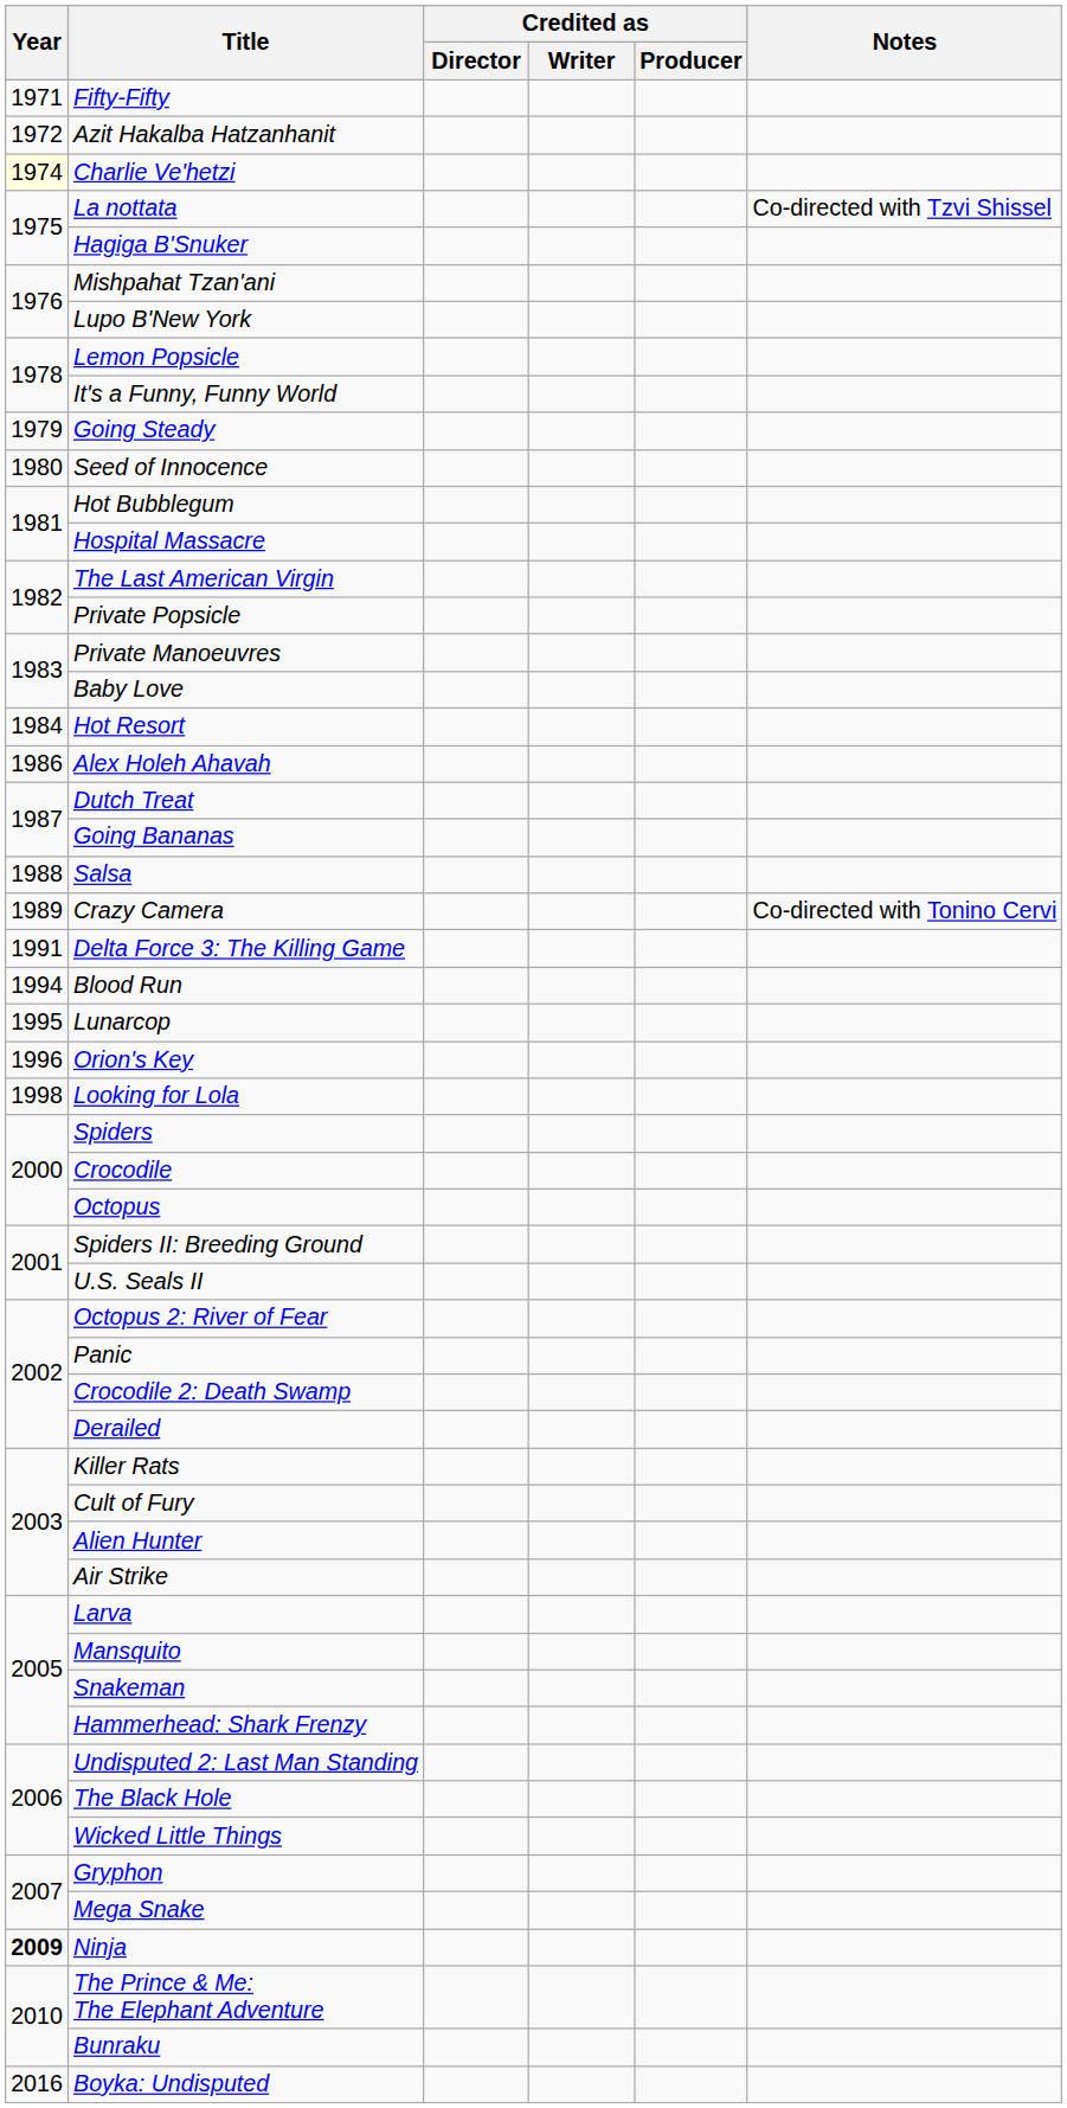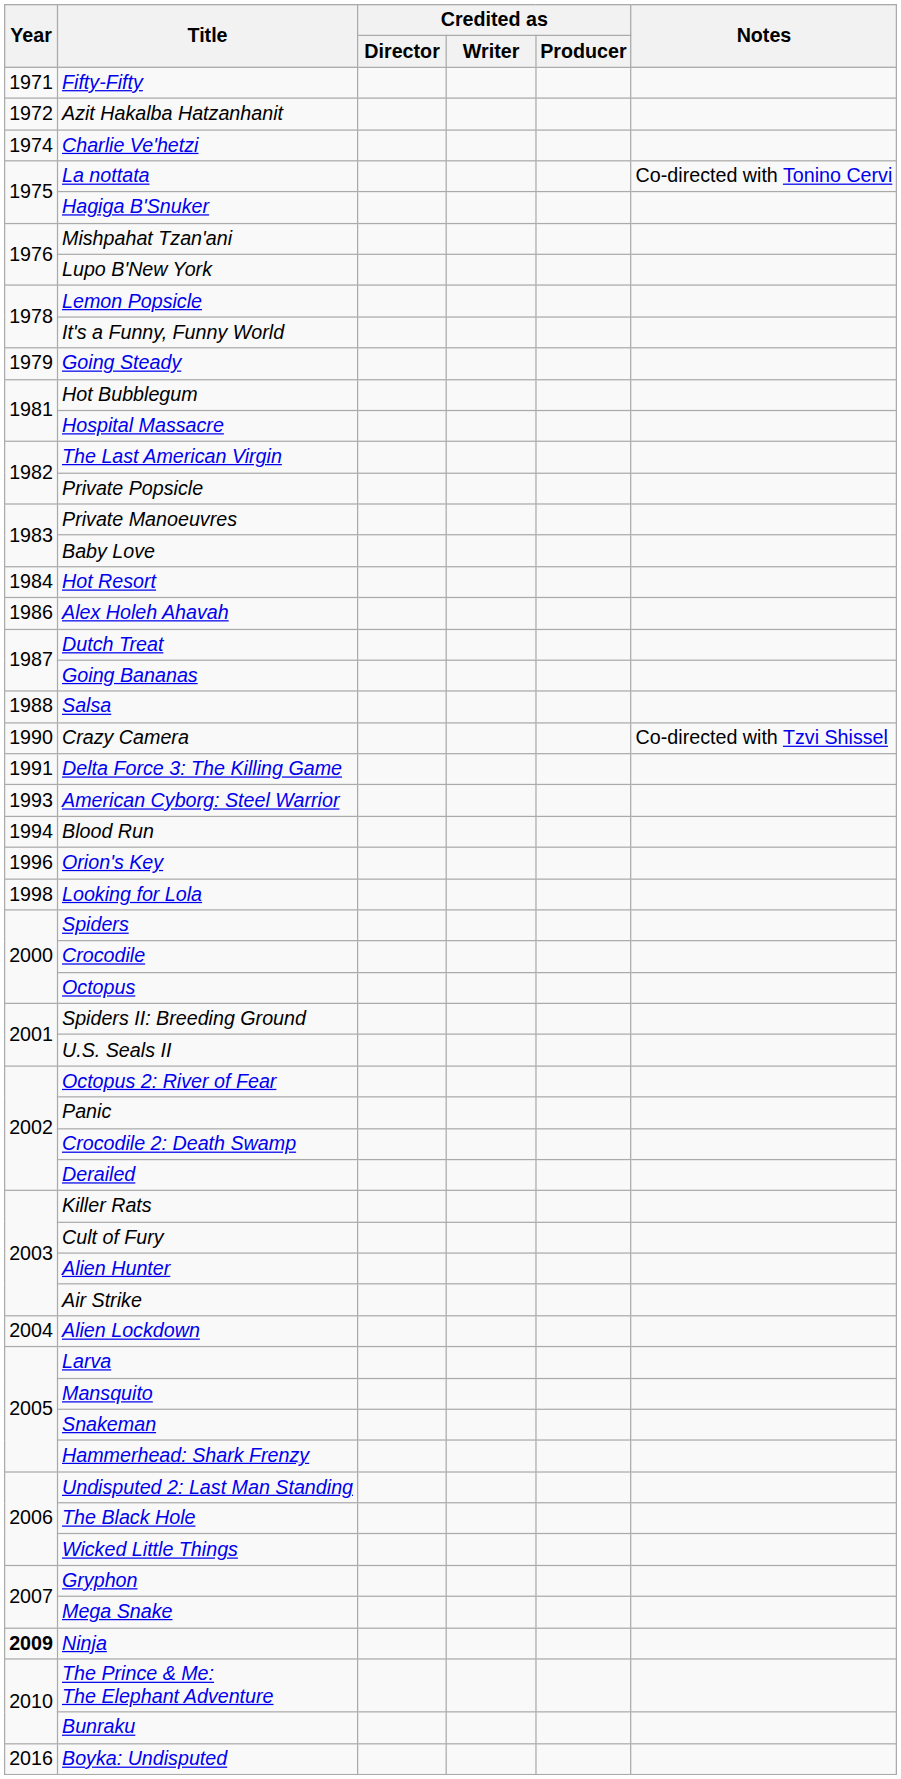 <table class="wikitable">
 <tr style="background:#ccc; text-align:center;">
 <th rowspan="2" style="width:33px;">Year</th>
 <th rowspan="2">Title</th>
 <th colspan="3">Credited as</th>
 <th rowspan="2">Notes</th>
 </tr>
 <tr>
 <th width="65">Director</th>
 <th width="65">Writer</th>
 <th width="65">Producer</th>
 </tr>
 <tr>
 <td>1971</td>
 <td><em><a href='#'>Fifty-Fifty</a></em></td>
 <td></td>
 <td></td>
 <td></td>
 <td></td>
 </tr>
 <tr>
 <td>1972</td>
 <td><em>Azit Hakalba Hatzanhanit</em></td>
 <td></td>
 <td></td>
 <td></td>
 <td></td>
 </tr>
 <tr>
-<td style="background: lightyellow;">1974</td>
+<td>1974</td>
 <td><em><a href='#'>Charlie Ve'hetzi</a></em></td>
 <td></td>
 <td></td>
 <td></td>
 <td></td>
 </tr>
 <tr>
 <td rowspan="2">1975</td>
 <td><em><a href='#'>La nottata</a></em></td>
 <td></td>
 <td></td>
 <td></td>
-<td>Co-directed with <a href='#'>Tzvi Shissel</a></td>
+<td>Co-directed with <a href='#'>Tonino Cervi</a></td>
 </tr>
 <tr>
 <td><em><a href='#'>Hagiga B'Snuker</a></em></td>
 <td></td>
 <td></td>
 <td></td>
 <td></td>
 </tr>
 <tr>
 <td rowspan="2">1976</td>
 <td><em>Mishpahat Tzan'ani</em></td>
 <td></td>
 <td></td>
 <td></td>
 <td></td>
 </tr>
 <tr>
 <td><em>Lupo B'New York</em></td>
 <td></td>
 <td></td>
 <td></td>
 <td></td>
 </tr>
 <tr>
 <td rowspan="2">1978</td>
 <td><em><a href='#'>Lemon Popsicle</a></em></td>
 <td></td>
 <td></td>
 <td></td>
 <td></td>
 </tr>
 <tr>
 <td><em>It's a Funny, Funny World</em></td>
 <td></td>
 <td></td>
 <td></td>
 <td></td>
 </tr>
 <tr>
 <td>1979</td>
 <td><em><a href='#'>Going Steady</a></em></td>
-<td></td>
-<td></td>
-<td></td>
-<td></td>
-</tr>
-<tr>
-<td>1980</td>
-<td><em>Seed of Innocence</em></td>
 <td></td>
 <td></td>
 <td></td>
 <td></td>
 </tr>
 <tr>
 <td rowspan="2">1981</td>
 <td><em>Hot Bubblegum</em></td>
 <td></td>
 <td></td>
 <td></td>
 <td></td>
 </tr>
 <tr>
 <td><em><a href='#'>Hospital Massacre</a></em></td>
 <td></td>
 <td></td>
 <td></td>
 <td></td>
 </tr>
 <tr>
 <td rowspan="2">1982</td>
 <td><em><a href='#'>The Last American Virgin</a></em></td>
 <td></td>
 <td></td>
 <td></td>
 <td></td>
 </tr>
 <tr>
 <td><em>Private Popsicle</em></td>
 <td></td>
 <td></td>
 <td></td>
 <td></td>
 </tr>
 <tr>
 <td rowspan="2">1983</td>
 <td><em>Private Manoeuvres</em></td>
 <td></td>
 <td></td>
 <td></td>
 <td></td>
 </tr>
 <tr>
 <td><em>Baby Love</em></td>
 <td></td>
 <td></td>
 <td></td>
 <td></td>
 </tr>
 <tr>
 <td>1984</td>
 <td><em><a href='#'>Hot Resort</a></em></td>
 <td></td>
 <td></td>
 <td></td>
 <td></td>
 </tr>
 <tr>
 <td>1986</td>
 <td><em><a href='#'>Alex Holeh Ahavah</a></em></td>
 <td></td>
 <td></td>
 <td></td>
 <td></td>
 </tr>
 <tr>
 <td rowspan="2">1987</td>
 <td><em><a href='#'>Dutch Treat</a></em></td>
 <td></td>
 <td></td>
 <td></td>
 <td></td>
 </tr>
 <tr>
 <td><em><a href='#'>Going Bananas</a></em></td>
 <td></td>
 <td></td>
 <td></td>
 <td></td>
 </tr>
 <tr>
 <td>1988</td>
 <td><em><a href='#'>Salsa</a></em></td>
 <td></td>
 <td></td>
 <td></td>
 <td></td>
 </tr>
 <tr>
-<td>1989</td>
+<td>1990</td>
 <td><em>Crazy Camera</em></td>
 <td></td>
 <td></td>
 <td></td>
-<td>Co-directed with <a href='#'>Tonino Cervi</a></td>
+<td>Co-directed with <a href='#'>Tzvi Shissel</a></td>
 </tr>
 <tr>
 <td>1991</td>
 <td><em><a href='#'>Delta Force 3: The Killing Game</a></em></td>
 <td></td>
 <td></td>
 <td></td>
 <td></td>
 </tr>
 <tr>
-<td>1994</td>
-<td><em>Blood Run</em></td>
+<td>1993</td>
+<td><em><a href='#'>American Cyborg: Steel Warrior</a></em></td>
 <td></td>
 <td></td>
 <td></td>
 <td></td>
 </tr>
 <tr>
-<td>1995</td>
-<td><em>Lunarcop</em></td>
+<td>1994</td>
+<td><em>Blood Run</em></td>
 <td></td>
 <td></td>
 <td></td>
 <td></td>
 </tr>
 <tr>
 <td>1996</td>
 <td><em><a href='#'>Orion's Key</a></em></td>
 <td></td>
 <td></td>
 <td></td>
 <td></td>
 </tr>
 <tr>
 <td>1998</td>
 <td><em><a href='#'>Looking for Lola</a></em></td>
 <td></td>
 <td></td>
 <td></td>
 <td></td>
 </tr>
 <tr>
 <td rowspan="3">2000</td>
 <td><em><a href='#'>Spiders</a></em></td>
 <td></td>
 <td></td>
 <td></td>
 <td></td>
 </tr>
 <tr>
 <td><em><a href='#'>Crocodile</a></em></td>
 <td></td>
 <td></td>
 <td></td>
 <td></td>
 </tr>
 <tr>
 <td><em><a href='#'>Octopus</a></em></td>
 <td></td>
 <td></td>
 <td></td>
 <td></td>
 </tr>
 <tr>
 <td rowspan=2>2001</td>
 <td><em>Spiders II: Breeding Ground</em></td>
 <td></td>
 <td></td>
 <td></td>
 <td></td>
 </tr>
 <tr>
 <td><em>U.S. Seals II</em></td>
 <td></td>
 <td></td>
 <td></td>
 <td></td>
 </tr>
 <tr>
 <td rowspan="4">2002</td>
 <td><em><a href='#'>Octopus 2: River of Fear</a></em></td>
 <td></td>
 <td></td>
 <td></td>
 <td></td>
 </tr>
 <tr>
 <td><em>Panic</em></td>
 <td></td>
 <td></td>
 <td></td>
 <td></td>
 </tr>
 <tr>
 <td><em><a href='#'>Crocodile 2: Death Swamp</a></em></td>
 <td></td>
 <td></td>
 <td></td>
 <td></td>
 </tr>
 <tr>
 <td><em><a href='#'>Derailed</a></em></td>
 <td></td>
 <td></td>
 <td></td>
 <td></td>
 </tr>
 <tr>
 <td rowspan="4">2003</td>
 <td><em>Killer Rats</em></td>
 <td></td>
 <td></td>
 <td></td>
 <td></td>
 </tr>
 <tr>
 <td><em>Cult of Fury</em></td>
 <td></td>
 <td></td>
 <td></td>
 <td></td>
 </tr>
 <tr>
 <td><em><a href='#'>Alien Hunter</a></em></td>
 <td></td>
 <td></td>
 <td></td>
 <td></td>
 </tr>
 <tr>
 <td><em>Air Strike</em></td>
 <td></td>
 <td></td>
 <td></td>
 <td></td>
 </tr>
 <tr>
+<td>2004</td>
+<td><em><a href='#'>Alien Lockdown</a></em></td>
+<td></td>
+<td></td>
+<td></td>
+<td></td>
+</tr>
+<tr>
 <td rowspan="4">2005</td>
 <td><em><a href='#'>Larva</a></em></td>
 <td></td>
 <td></td>
 <td></td>
 <td></td>
 </tr>
 <tr>
 <td><em><a href='#'>Mansquito</a></em></td>
 <td></td>
 <td></td>
 <td></td>
 <td></td>
 </tr>
 <tr>
 <td><em><a href='#'>Snakeman</a></em></td>
 <td></td>
 <td></td>
 <td></td>
 <td></td>
 </tr>
 <tr>
 <td><em><a href='#'>Hammerhead: Shark Frenzy</a></em></td>
 <td></td>
 <td></td>
 <td></td>
 <td></td>
 </tr>
 <tr>
 <td rowspan="3">2006</td>
 <td><em><a href='#'>Undisputed 2: Last Man Standing</a></em></td>
 <td></td>
 <td></td>
 <td></td>
 <td></td>
 </tr>
 <tr>
 <td><em><a href='#'>The Black Hole</a></em></td>
 <td></td>
 <td></td>
 <td></td>
 <td></td>
 </tr>
 <tr>
 <td><em><a href='#'>Wicked Little Things</a></em></td>
 <td></td>
 <td></td>
 <td></td>
 <td></td>
 </tr>
 <tr>
 <td rowspan=2>2007</td>
 <td><em><a href='#'>Gryphon</a></em></td>
 <td></td>
 <td></td>
 <td></td>
 <td></td>
 </tr>
 <tr>
 <td><em><a href='#'>Mega Snake</a></em></td>
 <td></td>
 <td></td>
 <td></td>
 <td></td>
 </tr>
 <tr>
 <td><strong>2009</strong></td>
 <td><em><a href='#'>Ninja</a></em></td>
 <td></td>
 <td></td>
 <td></td>
 <td></td>
 </tr>
 <tr>
 <td rowspan=2>2010</td>
 <td><em><a href='#'>The Prince & Me:<br>The Elephant Adventure</a></em></td>
 <td></td>
 <td></td>
 <td></td>
 <td></td>
 </tr>
 <tr>
 <td><em><a href='#'>Bunraku</a></em></td>
 <td></td>
 <td></td>
 <td></td>
 <td></td>
 </tr>
 <tr>
 <td>2016</td>
 <td><em><a href='#'>Boyka: Undisputed</a></em></td>
 <td></td>
 <td></td>
 <td></td>
 <td></td>
 </tr>
 <tr>
 </tr>
 </table>
